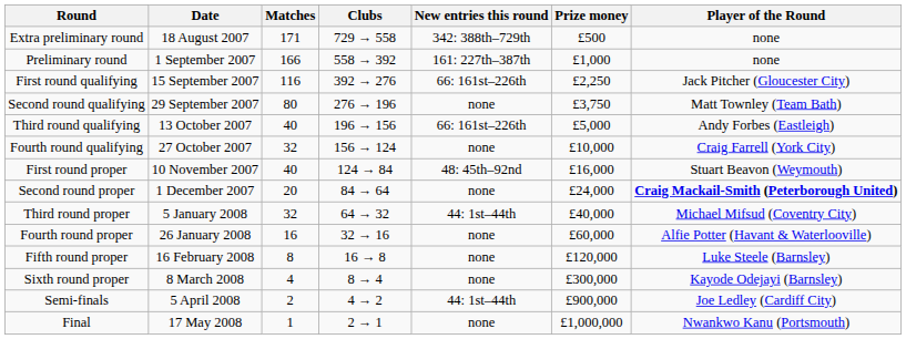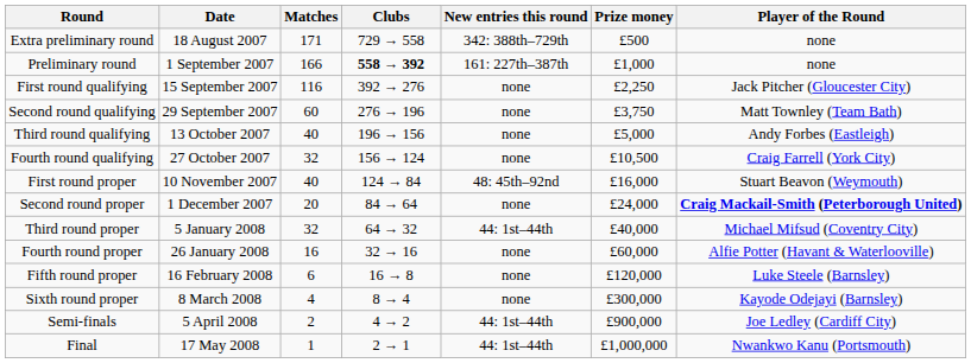 <table class="wikitable" style="text-align:center">
 <tr>
 <th>Round</th>
 <th>Date</th>
 <th>Matches</th>
 <th width=100>Clubs</th>
 <th>New entries this round</th>
 <th>Prize money</th>
 <th>Player of the Round</th>
 </tr>
 <tr>
 <td>Extra preliminary round</td>
 <td>18 August 2007</td>
 <td>171</td>
 <td>729 → 558</td>
 <td>342: 388th–729th</td>
 <td>£500</td>
 <td>none</td>
 </tr>
 <tr>
 <td>Preliminary round</td>
 <td>1 September 2007</td>
 <td>166</td>
-<td>558 → 392</td>
+<td><strong>558 → 392</strong></td>
 <td>161: 227th–387th</td>
 <td>£1,000</td>
 <td>none</td>
 </tr>
 <tr>
 <td>First round qualifying</td>
 <td>15 September 2007</td>
 <td>116</td>
 <td>392 → 276</td>
-<td>66: 161st–226th</td>
+<td>none</td>
 <td>£2,250</td>
 <td>Jack Pitcher (<a href='#'>Gloucester City</a>)</td>
 </tr>
 <tr>
 <td>Second round qualifying</td>
 <td>29 September 2007</td>
-<td>80</td>
+<td>60</td>
 <td>276 → 196</td>
 <td>none</td>
 <td>£3,750</td>
 <td>Matt Townley (<a href='#'>Team Bath</a>)</td>
 </tr>
 <tr>
 <td>Third round qualifying</td>
 <td>13 October 2007</td>
 <td>40</td>
 <td>196 → 156</td>
-<td>66: 161st–226th</td>
+<td>none</td>
 <td>£5,000</td>
 <td>Andy Forbes (<a href='#'>Eastleigh</a>)</td>
 </tr>
 <tr>
 <td>Fourth round qualifying</td>
 <td>27 October 2007</td>
 <td>32</td>
 <td>156 → 124</td>
 <td>none</td>
-<td>£10,000</td>
+<td>£10,500</td>
 <td><a href='#'>Craig Farrell</a> (<a href='#'>York City</a>)</td>
 </tr>
 <tr>
 <td>First round proper</td>
 <td>10 November 2007</td>
 <td>40</td>
 <td>124 → 84</td>
 <td>48: 45th–92nd</td>
 <td>£16,000</td>
 <td>Stuart Beavon (<a href='#'>Weymouth</a>)</td>
 </tr>
 <tr>
 <td>Second round proper</td>
 <td>1 December 2007</td>
 <td>20</td>
 <td>84 → 64</td>
 <td>none</td>
 <td>£24,000</td>
 <td><strong><a href='#'>Craig Mackail-Smith</a> (<a href='#'>Peterborough United</a>)</strong></td>
 </tr>
 <tr>
 <td>Third round proper</td>
 <td>5 January 2008</td>
 <td>32</td>
 <td>64 → 32</td>
 <td>44: 1st–44th</td>
 <td>£40,000</td>
 <td><a href='#'>Michael Mifsud</a> (<a href='#'>Coventry City</a>)</td>
 </tr>
 <tr>
 <td>Fourth round proper</td>
 <td>26 January 2008</td>
 <td>16</td>
 <td>32 → 16</td>
 <td>none</td>
 <td>£60,000</td>
 <td><a href='#'>Alfie Potter</a> (<a href='#'>Havant & Waterlooville</a>)</td>
 </tr>
 <tr>
 <td>Fifth round proper</td>
 <td>16 February 2008</td>
-<td>8</td>
+<td>6</td>
 <td>16 → 8</td>
 <td>none</td>
 <td>£120,000</td>
 <td><a href='#'>Luke Steele</a> (<a href='#'>Barnsley</a>)</td>
 </tr>
 <tr>
 <td>Sixth round proper</td>
 <td>8 March 2008</td>
 <td>4</td>
 <td>8 → 4</td>
 <td>none</td>
 <td>£300,000</td>
 <td><a href='#'>Kayode Odejayi</a> (<a href='#'>Barnsley</a>)</td>
 </tr>
 <tr>
 <td>Semi-finals</td>
 <td>5 April 2008</td>
 <td>2</td>
 <td>4 → 2</td>
 <td>44: 1st–44th</td>
 <td>£900,000</td>
 <td><a href='#'>Joe Ledley</a> (<a href='#'>Cardiff City</a>)</td>
 </tr>
 <tr>
 <td>Final</td>
 <td>17 May 2008</td>
 <td>1</td>
 <td>2 → 1</td>
-<td>none</td>
+<td>44: 1st–44th</td>
 <td>£1,000,000</td>
 <td><a href='#'>Nwankwo Kanu</a> (<a href='#'>Portsmouth</a>)</td>
 </tr>
 </table>
